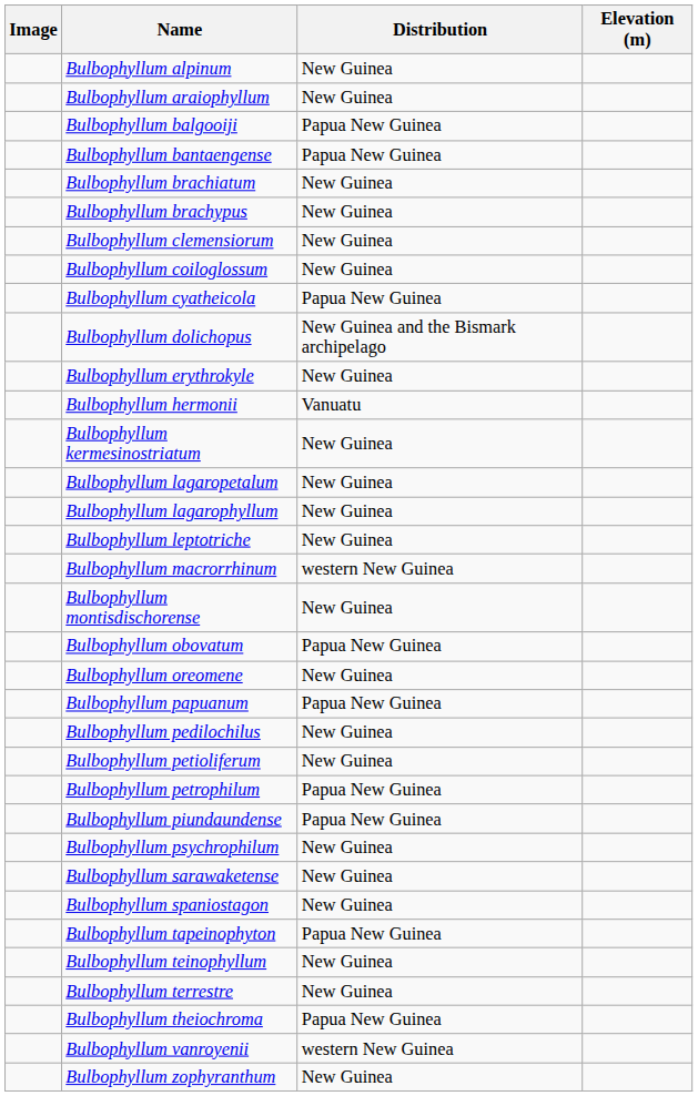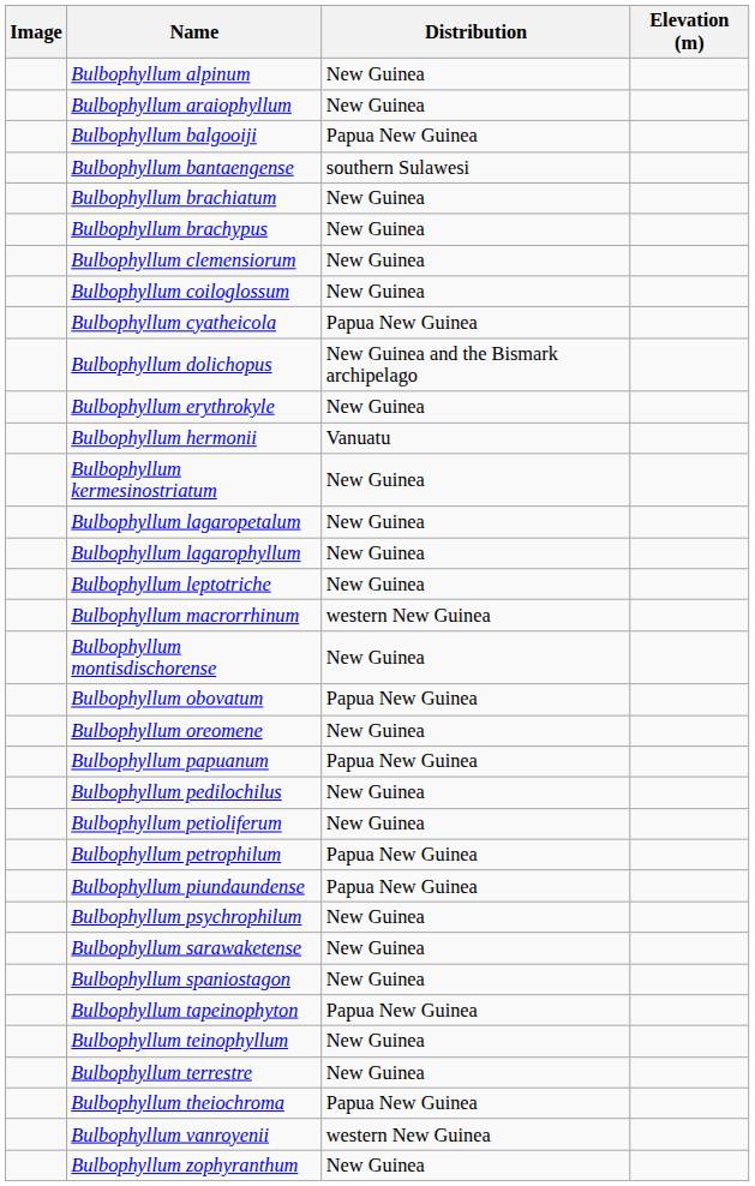 <table class="wikitable collapsible">
 <tr>
 <th>Image</th>
 <th>Name</th>
 <th>Distribution</th>
 <th>Elevation (m)</th>
 </tr>
 <tr>
 <td></td>
 <td><em><a href='#'>Bulbophyllum alpinum</a></em> </td>
 <td>New Guinea</td>
 <td></td>
 </tr>
 <tr>
 <td></td>
 <td><em><a href='#'>Bulbophyllum araiophyllum</a></em> </td>
 <td>New Guinea</td>
 <td></td>
 </tr>
 <tr>
 <td></td>
 <td><em><a href='#'>Bulbophyllum balgooiji</a></em> </td>
 <td>Papua New Guinea</td>
 <td></td>
 </tr>
 <tr>
 <td></td>
 <td><em><a href='#'>Bulbophyllum bantaengense</a></em> </td>
-<td>Papua New Guinea</td>
+<td>southern Sulawesi</td>
 <td></td>
 </tr>
 <tr>
 <td></td>
 <td><em><a href='#'>Bulbophyllum brachiatum</a></em> </td>
 <td>New Guinea</td>
 <td></td>
 </tr>
 <tr>
 <td></td>
 <td><em><a href='#'>Bulbophyllum brachypus</a></em> </td>
 <td>New Guinea</td>
 <td></td>
 </tr>
 <tr>
 <td></td>
 <td><em><a href='#'>Bulbophyllum clemensiorum</a></em> </td>
 <td>New Guinea</td>
 <td></td>
 </tr>
 <tr>
 <td></td>
 <td><em><a href='#'>Bulbophyllum coiloglossum</a></em> </td>
 <td>New Guinea</td>
 <td></td>
 </tr>
 <tr>
 <td></td>
 <td><em><a href='#'>Bulbophyllum cyatheicola</a></em> </td>
 <td>Papua New Guinea</td>
 <td></td>
 </tr>
 <tr>
 <td></td>
 <td><em><a href='#'>Bulbophyllum dolichopus</a></em> </td>
 <td>New Guinea and the Bismark archipelago</td>
 <td></td>
 </tr>
 <tr>
 <td></td>
 <td><em><a href='#'>Bulbophyllum erythrokyle</a></em> </td>
 <td>New Guinea</td>
 <td></td>
 </tr>
 <tr>
 <td></td>
 <td><em><a href='#'>Bulbophyllum hermonii</a></em> </td>
 <td>Vanuatu</td>
 <td></td>
 </tr>
 <tr>
 <td></td>
 <td><em><a href='#'>Bulbophyllum kermesinostriatum</a></em> </td>
 <td>New Guinea</td>
 <td></td>
 </tr>
 <tr>
 <td></td>
 <td><em><a href='#'>Bulbophyllum lagaropetalum</a></em> </td>
 <td>New Guinea</td>
 <td></td>
 </tr>
 <tr>
 <td></td>
 <td><em><a href='#'>Bulbophyllum lagarophyllum</a></em> </td>
 <td>New Guinea</td>
 <td></td>
 </tr>
 <tr>
 <td></td>
 <td><em><a href='#'>Bulbophyllum leptotriche</a></em> </td>
 <td>New Guinea</td>
 <td></td>
 </tr>
 <tr>
 <td></td>
 <td><em><a href='#'>Bulbophyllum macrorrhinum</a></em> </td>
 <td>western New Guinea</td>
 <td></td>
 </tr>
 <tr>
 <td></td>
 <td><em><a href='#'>Bulbophyllum montisdischorense</a></em> </td>
 <td>New Guinea</td>
 <td></td>
 </tr>
 <tr>
 <td></td>
 <td><em><a href='#'>Bulbophyllum obovatum</a></em> </td>
 <td>Papua New Guinea</td>
 <td></td>
 </tr>
 <tr>
 <td></td>
 <td><em><a href='#'>Bulbophyllum oreomene</a></em> </td>
 <td>New Guinea</td>
 <td></td>
 </tr>
 <tr>
 <td></td>
 <td><em><a href='#'>Bulbophyllum papuanum</a></em> </td>
 <td>Papua New Guinea</td>
 <td></td>
 </tr>
 <tr>
 <td></td>
 <td><em><a href='#'>Bulbophyllum pedilochilus</a></em> </td>
 <td>New Guinea</td>
 <td></td>
 </tr>
 <tr>
 <td></td>
 <td><em><a href='#'>Bulbophyllum petioliferum</a></em> </td>
 <td>New Guinea</td>
 <td></td>
 </tr>
 <tr>
 <td></td>
 <td><em><a href='#'>Bulbophyllum petrophilum</a></em> </td>
 <td>Papua New Guinea</td>
 <td></td>
 </tr>
 <tr>
 <td></td>
 <td><em><a href='#'>Bulbophyllum piundaundense</a></em> </td>
 <td>Papua New Guinea</td>
 <td></td>
 </tr>
 <tr>
 <td></td>
 <td><em><a href='#'>Bulbophyllum psychrophilum</a></em> </td>
 <td>New Guinea</td>
 <td></td>
 </tr>
 <tr>
 <td></td>
 <td><em><a href='#'>Bulbophyllum sarawaketense</a></em> </td>
 <td>New Guinea</td>
 <td></td>
 </tr>
 <tr>
 <td></td>
 <td><em><a href='#'>Bulbophyllum spaniostagon</a></em> </td>
 <td>New Guinea</td>
 <td></td>
 </tr>
 <tr>
 <td></td>
 <td><em><a href='#'>Bulbophyllum tapeinophyton</a></em> </td>
 <td>Papua New Guinea</td>
 <td></td>
 </tr>
 <tr>
 <td></td>
 <td><em><a href='#'>Bulbophyllum teinophyllum</a></em> </td>
 <td>New Guinea</td>
 <td></td>
 </tr>
 <tr>
 <td></td>
 <td><em><a href='#'>Bulbophyllum terrestre</a></em> </td>
 <td>New Guinea</td>
 <td></td>
 </tr>
 <tr>
 <td></td>
 <td><em><a href='#'>Bulbophyllum theiochroma</a></em> </td>
 <td>Papua New Guinea</td>
 <td></td>
 </tr>
 <tr>
 <td></td>
 <td><em><a href='#'>Bulbophyllum vanroyenii</a></em> </td>
 <td>western New Guinea</td>
 <td></td>
 </tr>
 <tr>
 <td></td>
 <td><em><a href='#'>Bulbophyllum zophyranthum</a></em> </td>
 <td>New Guinea</td>
 <td></td>
 </tr>
 <tr>
 </tr>
 </table>
